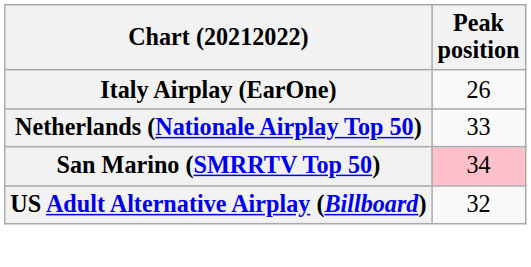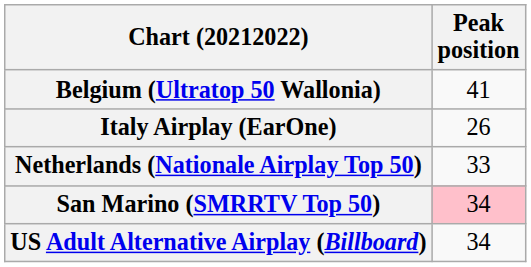 <table class="wikitable sortable plainrowheaders" style="text-align:center">
 <tr>
 <th scope="col">Chart (20212022)</th>
 <th scope="col">Peak<br>position</th>
+</tr>
+<tr>
+<th scope="row">Belgium (<a href='#'>Ultratop 50</a> Wallonia)</th>
+<td>41</td>
 </tr>
 <tr>
 <th scope="row">Italy Airplay (EarOne)</th>
 <td>26</td>
 </tr>
 <tr>
 <th scope="row">Netherlands (<a href='#'>Nationale Airplay Top 50</a>)</th>
 <td>33</td>
 </tr>
 <tr>
 <th scope="row">San Marino (<a href='#'>SMRRTV Top 50</a>)</th>
 <td style="background: pink;">34</td>
 </tr>
 <tr>
 <th scope="row">US <a href='#'>Adult Alternative Airplay</a> (<em><a href='#'>Billboard</a></em>)</th>
-<td>32</td>
+<td>34</td>
 </tr>
 </table>
